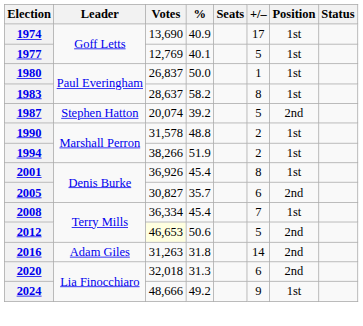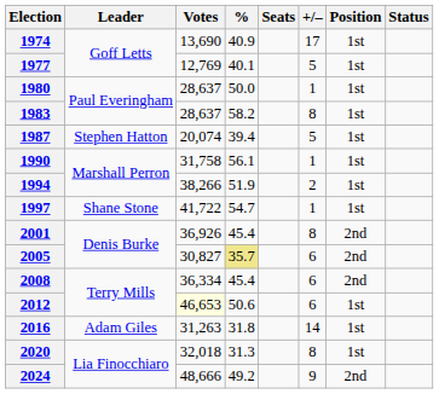 <table class=wikitable style="text-align: center;">
 <tr>
 <th>Election</th>
 <th>Leader</th>
 <th>Votes</th>
 <th>%</th>
 <th>Seats</th>
 <th>+/–</th>
 <th>Position</th>
 <th>Status</th>
 </tr>
 <tr>
 <th><a href='#'>1974</a></th>
 <td rowspan=2><a href='#'>Goff Letts</a></td>
 <td>13,690</td>
 <td>40.9</td>
 <td></td>
 <td> 17</td>
 <td> 1st</td>
 <td></td>
 </tr>
 <tr>
 <th><a href='#'>1977</a></th>
 <td>12,769</td>
 <td>40.1</td>
 <td></td>
 <td> 5</td>
 <td> 1st</td>
 <td></td>
 </tr>
 <tr>
 <th><a href='#'>1980</a></th>
 <td rowspan=2><a href='#'>Paul Everingham</a></td>
-<td>26,837</td>
+<td>28,637</td>
 <td>50.0</td>
 <td></td>
 <td> 1</td>
 <td> 1st</td>
 <td></td>
 </tr>
 <tr>
 <th><a href='#'>1983</a></th>
 <td>28,637</td>
 <td>58.2</td>
 <td></td>
 <td> 8</td>
 <td> 1st</td>
 <td></td>
 </tr>
 <tr>
 <th><a href='#'>1987</a></th>
 <td><a href='#'>Stephen Hatton</a></td>
 <td>20,074</td>
-<td>39.2</td>
+<td>39.4</td>
 <td></td>
 <td> 5</td>
-<td> 2nd</td>
+<td> 1st</td>
 <td></td>
 </tr>
 <tr>
 <th><a href='#'>1990</a></th>
 <td rowspan=2><a href='#'>Marshall Perron</a></td>
-<td>31,578</td>
-<td>48.8</td>
+<td>31,758</td>
+<td>56.1</td>
 <td></td>
-<td> 2</td>
+<td> 1</td>
 <td> 1st</td>
 <td></td>
 </tr>
 <tr>
 <th><a href='#'>1994</a></th>
 <td>38,266</td>
 <td>51.9</td>
 <td></td>
 <td> 2</td>
 <td> 1st</td>
 <td></td>
 </tr>
 <tr>
+<th><a href='#'>1997</a></th>
+<td><a href='#'>Shane Stone</a></td>
+<td>41,722</td>
+<td>54.7</td>
+<td></td>
+<td> 1</td>
+<td> 1st</td>
+<td></td>
+</tr>
+<tr>
 <th><a href='#'>2001</a></th>
 <td rowspan=2><a href='#'>Denis Burke</a></td>
 <td>36,926</td>
 <td>45.4</td>
 <td></td>
 <td> 8</td>
-<td> 1st</td>
+<td> 2nd</td>
 <td></td>
 </tr>
 <tr>
 <th><a href='#'>2005</a></th>
 <td>30,827</td>
-<td>35.7</td>
+<td style="background: khaki;">35.7</td>
 <td></td>
 <td> 6</td>
 <td> 2nd</td>
 <td></td>
 </tr>
 <tr>
 <th><a href='#'>2008</a></th>
 <td rowspan=2><a href='#'>Terry Mills</a></td>
 <td>36,334</td>
 <td>45.4</td>
 <td></td>
-<td> 7</td>
-<td> 1st</td>
+<td> 6</td>
+<td> 2nd</td>
 <td></td>
 </tr>
 <tr>
 <th><a href='#'>2012</a></th>
 <td style="background: lightyellow;">46,653</td>
 <td>50.6</td>
 <td></td>
-<td> 5</td>
-<td> 2nd</td>
+<td> 6</td>
+<td> 1st</td>
 <td></td>
 </tr>
 <tr>
 <th><a href='#'>2016</a></th>
 <td><a href='#'>Adam Giles</a></td>
 <td>31,263</td>
 <td>31.8</td>
 <td></td>
 <td> 14</td>
-<td> 2nd</td>
+<td> 1st</td>
 <td></td>
 </tr>
 <tr>
 <th><a href='#'>2020</a></th>
 <td rowspan=2><a href='#'>Lia Finocchiaro</a></td>
 <td>32,018</td>
 <td>31.3</td>
 <td></td>
-<td> 6</td>
-<td> 2nd</td>
+<td> 8</td>
+<td> 1st</td>
 <td></td>
 </tr>
 <tr>
 <th><a href='#'>2024</a></th>
 <td>48,666</td>
 <td>49.2</td>
 <td></td>
 <td> 9</td>
-<td> 1st</td>
+<td> 2nd</td>
 <td></td>
 </tr>
 </table>
